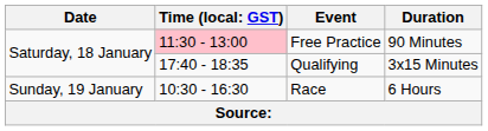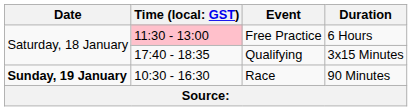 <table class="wikitable" style="font-size: 90%;">
 <tr>
 <th>Date</th>
 <th>Time (local: <a href='#'>GST</a>)</th>
 <th>Event</th>
 <th>Duration</th>
 </tr>
 <tr>
 <td rowspan="2">Saturday, 18 January</td>
 <td style="background: pink;">11:30 - 13:00</td>
 <td>Free Practice</td>
-<td>90 Minutes</td>
+<td>6 Hours</td>
 </tr>
 <tr>
 <td>17:40 - 18:35</td>
 <td>Qualifying</td>
 <td>3x15 Minutes</td>
 </tr>
 <tr>
-<td>Sunday, 19 January</td>
+<td><strong>Sunday, 19 January</strong></td>
 <td>10:30 - 16:30</td>
 <td>Race</td>
-<td>6 Hours</td>
+<td>90 Minutes</td>
 </tr>
 <tr>
 <th colspan="4">Source:</th>
 </tr>
 </table>
